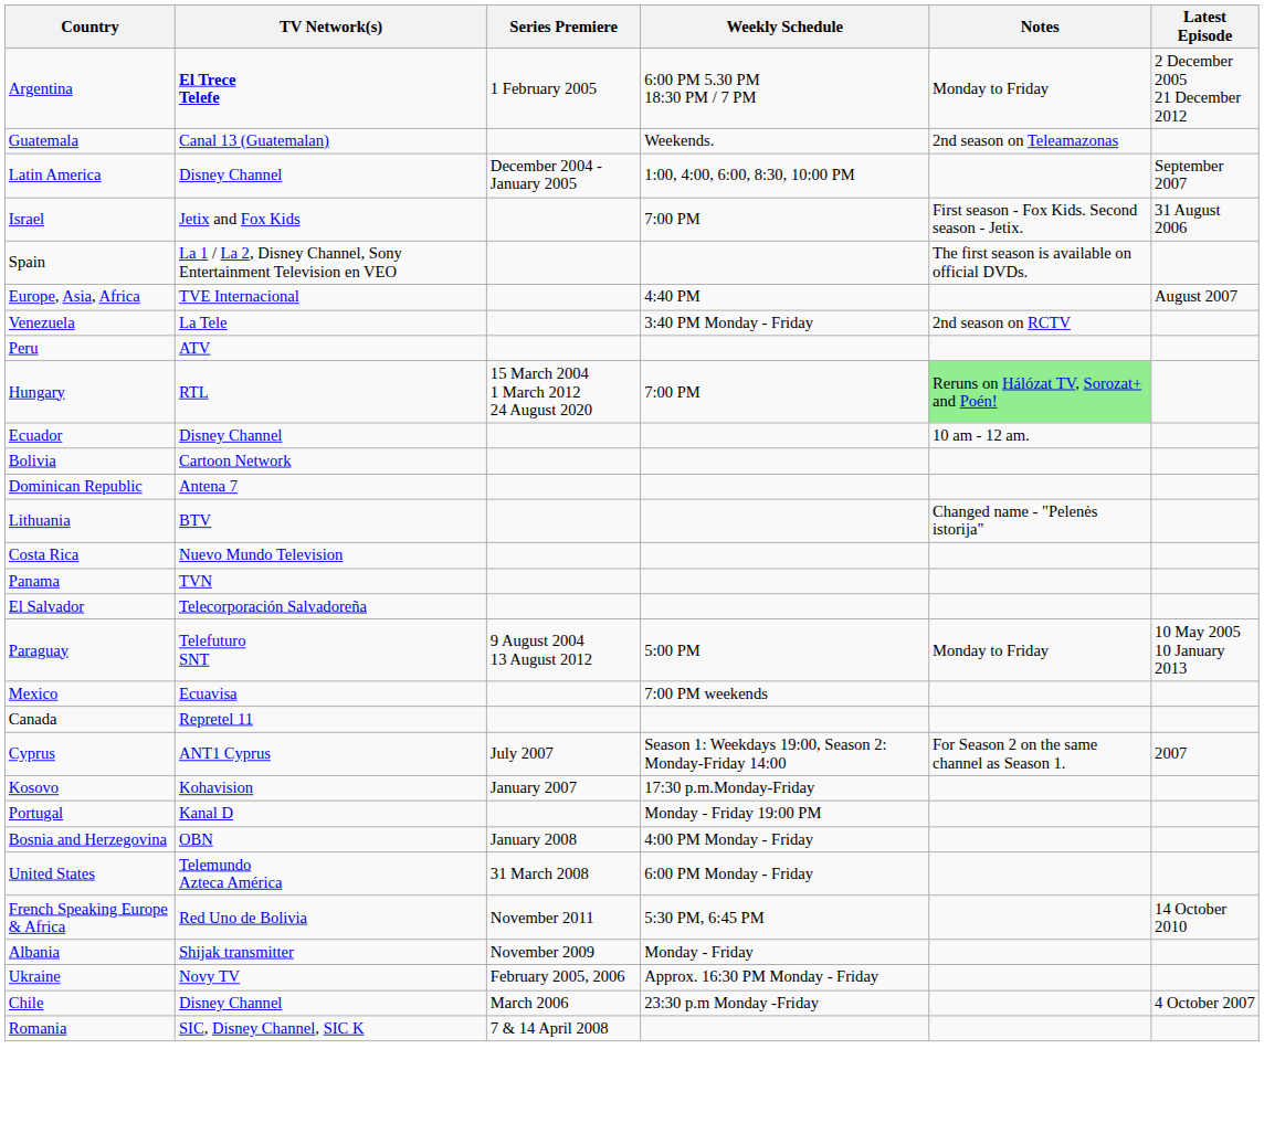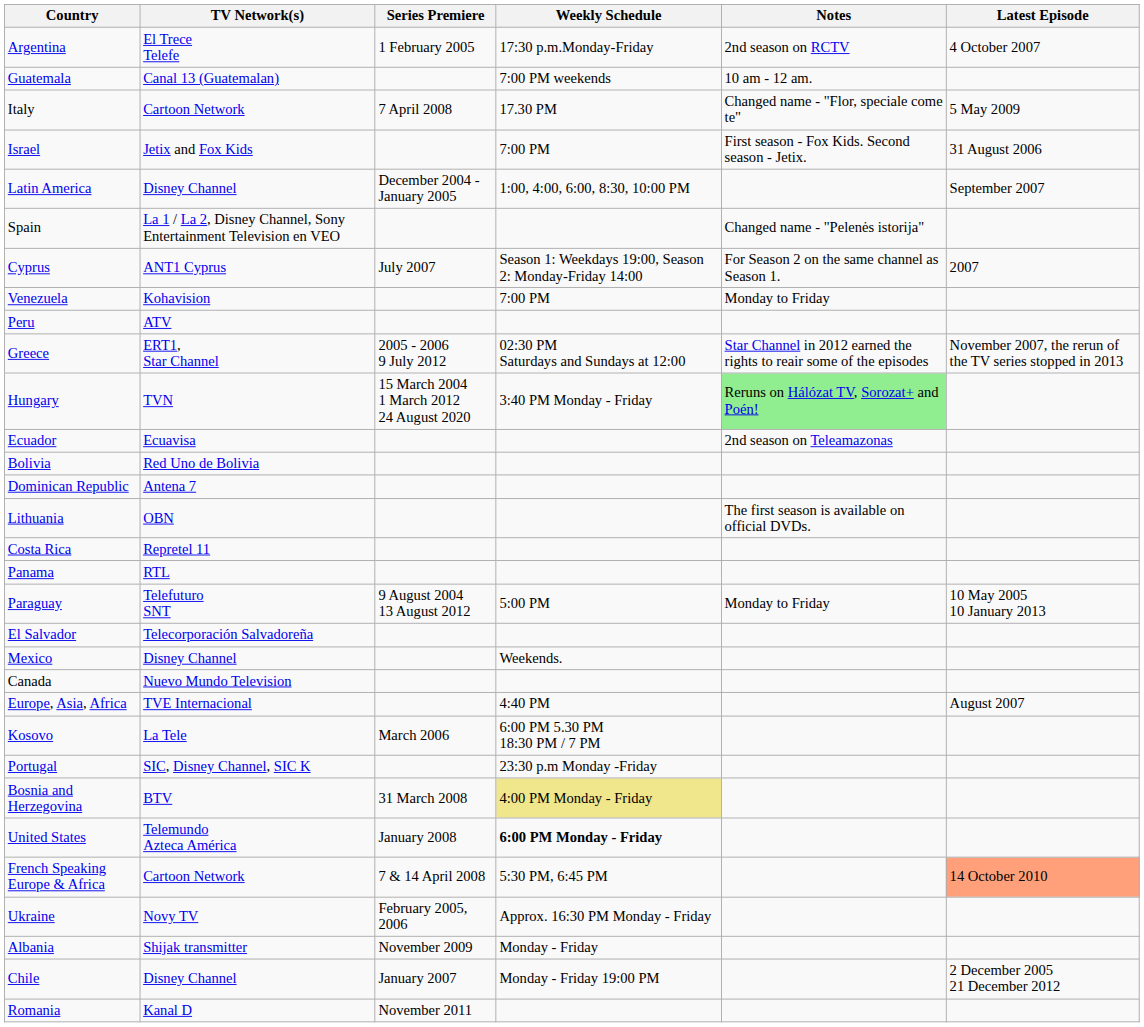 <table class="wikitable">
 <tr>
 <th>Country</th>
 <th>TV Network(s)</th>
 <th>Series Premiere</th>
 <th>Weekly Schedule</th>
 <th>Notes</th>
 <th>Latest Episode</th>
 </tr>
 <tr>
 <td> <a href='#'>Argentina</a></td>
-<td><strong><a href='#'>El Trece</a><br><a href='#'>Telefe</a></strong></td>
+<td><a href='#'>El Trece</a><br><a href='#'>Telefe</a></td>
 <td>1 February 2005</td>
-<td>6:00 PM 5.30 PM<br>18:30 PM / 7 PM</td>
-<td>Monday to Friday</td>
-<td>2 December 2005<br>21 December 2012</td>
+<td>17:30 p.m.Monday-Friday</td>
+<td>2nd season on <a href='#'>RCTV</a></td>
+<td>4 October 2007</td>
 </tr>
 <tr>
 <td> <a href='#'>Guatemala</a></td>
 <td><a href='#'>Canal 13 (Guatemalan)</a></td>
 <td></td>
-<td>Weekends.</td>
-<td>2nd season on <a href='#'>Teleamazonas</a></td>
+<td>7:00 PM weekends</td>
+<td>10 am - 12 am.</td>
 <td></td>
+</tr>
+<tr>
+<td> Italy</td>
+<td><a href='#'>Cartoon Network</a></td>
+<td>7 April 2008</td>
+<td>17.30 PM</td>
+<td>Changed name - "Flor, speciale come te"</td>
+<td>5 May 2009</td>
+</tr>
+<tr>
+<td> <a href='#'>Israel</a></td>
+<td><a href='#'>Jetix</a> and <a href='#'>Fox Kids</a></td>
+<td></td>
+<td>7:00 PM</td>
+<td>First season - Fox Kids. Second season - Jetix.</td>
+<td>31 August 2006</td>
 </tr>
 <tr>
 <td><a href='#'>Latin America</a></td>
 <td><a href='#'>Disney Channel</a></td>
 <td>December 2004 - January 2005</td>
 <td>1:00, 4:00, 6:00, 8:30, 10:00 PM</td>
 <td></td>
 <td>September 2007</td>
 </tr>
 <tr>
-<td> <a href='#'>Israel</a></td>
-<td><a href='#'>Jetix</a> and <a href='#'>Fox Kids</a></td>
-<td></td>
-<td>7:00 PM</td>
-<td>First season - Fox Kids. Second season - Jetix.</td>
-<td>31 August 2006</td>
-</tr>
-<tr>
 <td> Spain</td>
 <td><a href='#'>La 1</a> / <a href='#'>La 2</a>, Disney Channel, Sony Entertainment Television en VEO</td>
 <td></td>
 <td></td>
-<td>The first season is available on official DVDs.</td>
+<td>Changed name - "Pelenės istorija"</td>
 <td></td>
 </tr>
 <tr>
-<td> <a href='#'>Europe</a>, <a href='#'>Asia</a>, <a href='#'>Africa</a></td>
-<td><a href='#'>TVE Internacional</a></td>
-<td></td>
-<td>4:40 PM</td>
-<td></td>
-<td>August 2007</td>
+<td> <a href='#'>Cyprus</a></td>
+<td><a href='#'>ANT1 Cyprus</a></td>
+<td>July 2007</td>
+<td>Season 1: Weekdays 19:00, Season 2: Monday-Friday 14:00</td>
+<td>For Season 2 on the same channel as Season 1.</td>
+<td>2007</td>
 </tr>
 <tr>
 <td> <a href='#'>Venezuela</a></td>
-<td><a href='#'>La Tele</a></td>
+<td><a href='#'>Kohavision</a></td>
 <td></td>
-<td>3:40 PM Monday - Friday</td>
-<td>2nd season on <a href='#'>RCTV</a></td>
+<td>7:00 PM</td>
+<td>Monday to Friday</td>
 <td></td>
 </tr>
 <tr>
 <td> <a href='#'>Peru</a></td>
 <td><a href='#'>ATV</a></td>
 <td></td>
 <td></td>
 <td></td>
 <td></td>
 </tr>
 <tr>
+<td> <a href='#'>Greece</a></td>
+<td><a href='#'>ERT1</a>,<br><a href='#'>Star Channel</a></td>
+<td>2005 - 2006 <br>9 July 2012</td>
+<td>02:30 PM <br>Saturdays and Sundays at 12:00</td>
+<td><a href='#'>Star Channel</a> in 2012 earned the rights to reair some of the episodes</td>
+<td>November 2007, the rerun of the TV series stopped in 2013</td>
+</tr>
+<tr>
 <td> <a href='#'>Hungary</a></td>
-<td><a href='#'>RTL</a></td>
+<td><a href='#'>TVN</a></td>
 <td>15 March 2004<br>1 March 2012<br>24 August 2020</td>
-<td>7:00 PM</td>
+<td>3:40 PM Monday - Friday</td>
 <td style="background: lightgreen;">Reruns on <a href='#'>Hálózat TV</a>, <a href='#'>Sorozat+</a> and <a href='#'>Poén!</a></td>
 <td></td>
 </tr>
 <tr>
 <td> <a href='#'>Ecuador</a></td>
-<td><a href='#'>Disney Channel</a></td>
+<td><a href='#'>Ecuavisa</a></td>
 <td></td>
 <td></td>
-<td>10 am - 12 am.</td>
+<td>2nd season on <a href='#'>Teleamazonas</a></td>
 <td></td>
 </tr>
 <tr>
 <td> <a href='#'>Bolivia</a></td>
-<td><a href='#'>Cartoon Network</a></td>
+<td><a href='#'>Red Uno de Bolivia</a></td>
 <td></td>
 <td></td>
 <td></td>
 <td></td>
 </tr>
 <tr>
 <td> <a href='#'>Dominican Republic</a></td>
 <td><a href='#'>Antena 7</a></td>
 <td></td>
 <td></td>
 <td></td>
 <td></td>
 </tr>
 <tr>
 <td> <a href='#'>Lithuania</a></td>
-<td><a href='#'>BTV</a></td>
+<td><a href='#'>OBN</a></td>
 <td></td>
 <td></td>
-<td>Changed name - "Pelenės istorija"</td>
+<td>The first season is available on official DVDs.</td>
 <td></td>
 </tr>
 <tr>
 <td> <a href='#'>Costa Rica</a></td>
-<td><a href='#'>Nuevo Mundo Television</a></td>
+<td><a href='#'>Repretel 11</a></td>
 <td></td>
 <td></td>
 <td></td>
 <td></td>
 </tr>
 <tr>
 <td> <a href='#'>Panama</a></td>
-<td><a href='#'>TVN</a></td>
-<td></td>
-<td></td>
-<td></td>
-<td></td>
-</tr>
-<tr>
-<td> <a href='#'>El Salvador</a></td>
-<td><a href='#'>Telecorporación Salvadoreña</a></td>
+<td><a href='#'>RTL</a></td>
 <td></td>
 <td></td>
 <td></td>
 <td></td>
 </tr>
 <tr>
 <td> <a href='#'>Paraguay</a></td>
 <td><a href='#'>Telefuturo</a><br><a href='#'>SNT</a></td>
 <td>9 August 2004<br>13 August 2012</td>
 <td>5:00 PM</td>
 <td>Monday to Friday</td>
 <td>10 May 2005<br>10 January 2013</td>
 </tr>
 <tr>
-<td> <a href='#'>Mexico</a></td>
-<td><a href='#'>Ecuavisa</a></td>
-<td></td>
-<td>7:00 PM weekends</td>
-<td></td>
-<td></td>
-</tr>
-<tr>
-<td> Canada</td>
-<td><a href='#'>Repretel 11</a></td>
+<td> <a href='#'>El Salvador</a></td>
+<td><a href='#'>Telecorporación Salvadoreña</a></td>
 <td></td>
 <td></td>
 <td></td>
 <td></td>
 </tr>
 <tr>
-<td> <a href='#'>Cyprus</a></td>
-<td><a href='#'>ANT1 Cyprus</a></td>
-<td>July 2007</td>
-<td>Season 1: Weekdays 19:00, Season 2: Monday-Friday 14:00</td>
-<td>For Season 2 on the same channel as Season 1.</td>
-<td>2007</td>
+<td> <a href='#'>Mexico</a></td>
+<td><a href='#'>Disney Channel</a></td>
+<td></td>
+<td>Weekends.</td>
+<td></td>
+<td></td>
+</tr>
+<tr>
+<td> Canada</td>
+<td><a href='#'>Nuevo Mundo Television</a></td>
+<td></td>
+<td></td>
+<td></td>
+<td></td>
+</tr>
+<tr>
+<td> <a href='#'>Europe</a>, <a href='#'>Asia</a>, <a href='#'>Africa</a></td>
+<td><a href='#'>TVE Internacional</a></td>
+<td></td>
+<td>4:40 PM</td>
+<td></td>
+<td>August 2007</td>
 </tr>
 <tr>
 <td> <a href='#'>Kosovo</a></td>
-<td><a href='#'>Kohavision</a></td>
-<td>January 2007</td>
-<td>17:30 p.m.Monday-Friday</td>
+<td><a href='#'>La Tele</a></td>
+<td>March 2006</td>
+<td>6:00 PM 5.30 PM<br>18:30 PM / 7 PM</td>
 <td></td>
 <td></td>
 </tr>
 <tr>
 <td> <a href='#'>Portugal</a></td>
-<td><a href='#'>Kanal D</a></td>
+<td><a href='#'>SIC</a>, <a href='#'>Disney Channel</a>, <a href='#'>SIC K</a></td>
 <td></td>
-<td>Monday - Friday 19:00 PM</td>
+<td>23:30 p.m Monday -Friday</td>
 <td></td>
 <td></td>
 </tr>
 <tr>
 <td> <a href='#'>Bosnia and Herzegovina</a></td>
-<td><a href='#'>OBN</a></td>
-<td>January 2008</td>
-<td>4:00 PM Monday - Friday</td>
+<td><a href='#'>BTV</a></td>
+<td>31 March 2008</td>
+<td style="background: khaki;">4:00 PM Monday - Friday</td>
 <td></td>
 <td></td>
 </tr>
 <tr>
 <td> <a href='#'>United States</a></td>
 <td><a href='#'>Telemundo</a><br> <a href='#'>Azteca América</a></td>
-<td>31 March 2008</td>
-<td>6:00 PM Monday - Friday</td>
+<td>January 2008</td>
+<td><strong>6:00 PM Monday - Friday</strong></td>
 <td></td>
 <td></td>
 </tr>
 <tr>
 <td> <a href='#'>French Speaking Europe & Africa</a></td>
-<td><a href='#'>Red Uno de Bolivia</a></td>
-<td>November 2011</td>
+<td><a href='#'>Cartoon Network</a></td>
+<td>7 & 14 April 2008</td>
 <td>5:30 PM, 6:45 PM</td>
 <td></td>
-<td>14 October 2010</td>
+<td style="background: lightsalmon;">14 October 2010</td>
+</tr>
+<tr>
+<td> <a href='#'>Ukraine</a></td>
+<td><a href='#'>Novy TV</a></td>
+<td>February 2005, 2006</td>
+<td>Approx. 16:30 PM Monday - Friday</td>
+<td></td>
+<td></td>
 </tr>
 <tr>
 <td> <a href='#'>Albania</a></td>
 <td><a href='#'>Shijak transmitter</a></td>
 <td>November 2009</td>
 <td>Monday - Friday</td>
 <td></td>
 <td></td>
 </tr>
 <tr>
-<td> <a href='#'>Ukraine</a></td>
-<td><a href='#'>Novy TV</a></td>
-<td>February 2005, 2006</td>
-<td>Approx. 16:30 PM Monday - Friday</td>
-<td></td>
-<td></td>
-</tr>
-<tr>
 <td> <a href='#'>Chile</a></td>
 <td><a href='#'>Disney Channel</a></td>
-<td>March 2006</td>
-<td>23:30 p.m Monday -Friday</td>
+<td>January 2007</td>
+<td>Monday - Friday 19:00 PM</td>
 <td></td>
-<td>4 October 2007</td>
+<td>2 December 2005<br>21 December 2012</td>
 </tr>
 <tr>
 <td> <a href='#'>Romania</a></td>
-<td><a href='#'>SIC</a>, <a href='#'>Disney Channel</a>, <a href='#'>SIC K</a></td>
-<td>7 & 14 April 2008</td>
+<td><a href='#'>Kanal D</a></td>
+<td>November 2011</td>
 <td></td>
 <td></td>
 <td></td>
 </tr>
 </table>
